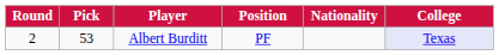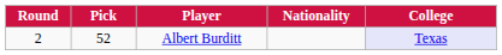 <table class="wikitable sortable sortable">
 <tr>
 <th style="background:#ce1141; color:#ffffff" width="10%">Round</th>
 <th style="background:#ce1141; color:#ffffff" width="10%">Pick</th>
 <th style="background:#ce1141; color:#ffffff" width="20%">Player</th>
-<th style="background:#ce1141; color:#ffffff" width="15%">Position</th>
 <th style="background:#ce1141; color:#ffffff" width="15%">Nationality</th>
 <th style="background:#ce1141; color:#ffffff" width="20%">College</th>
 </tr>
 <tr align=center>
 <td>2</td>
-<td>53</td>
+<td>52</td>
 <td><a href='#'>Albert Burditt</a></td>
-<td><a href='#'>PF</a></td>
 <td></td>
 <td style="background: lavender;"><a href='#'>Texas</a></td>
 </tr>
 </table>
